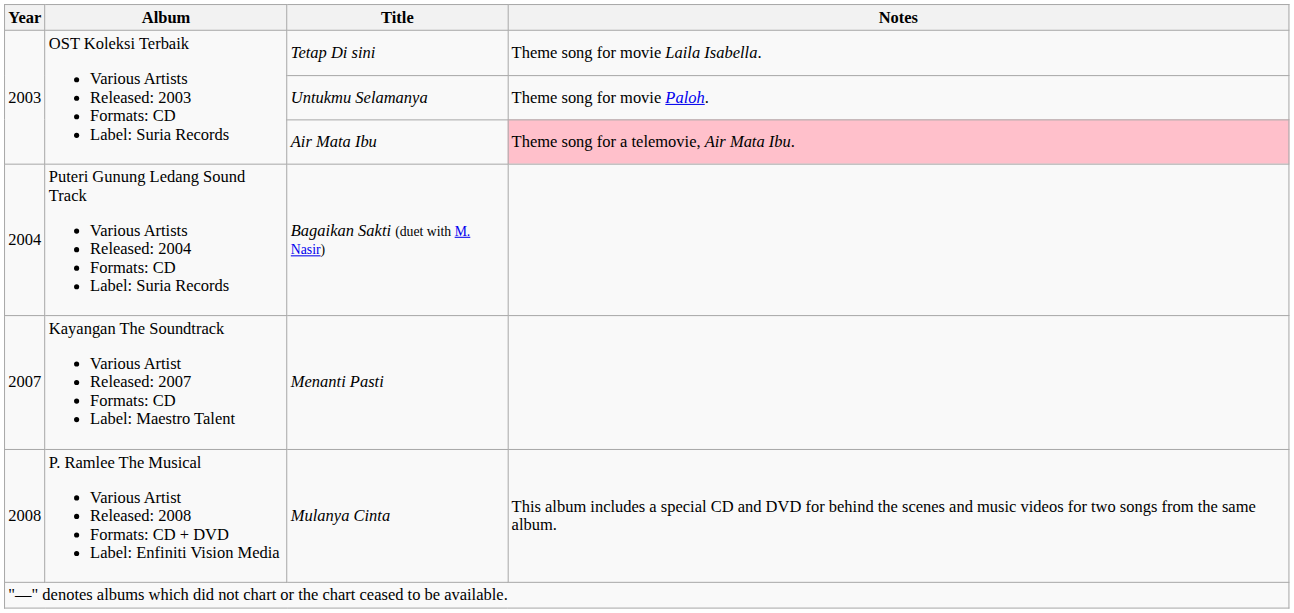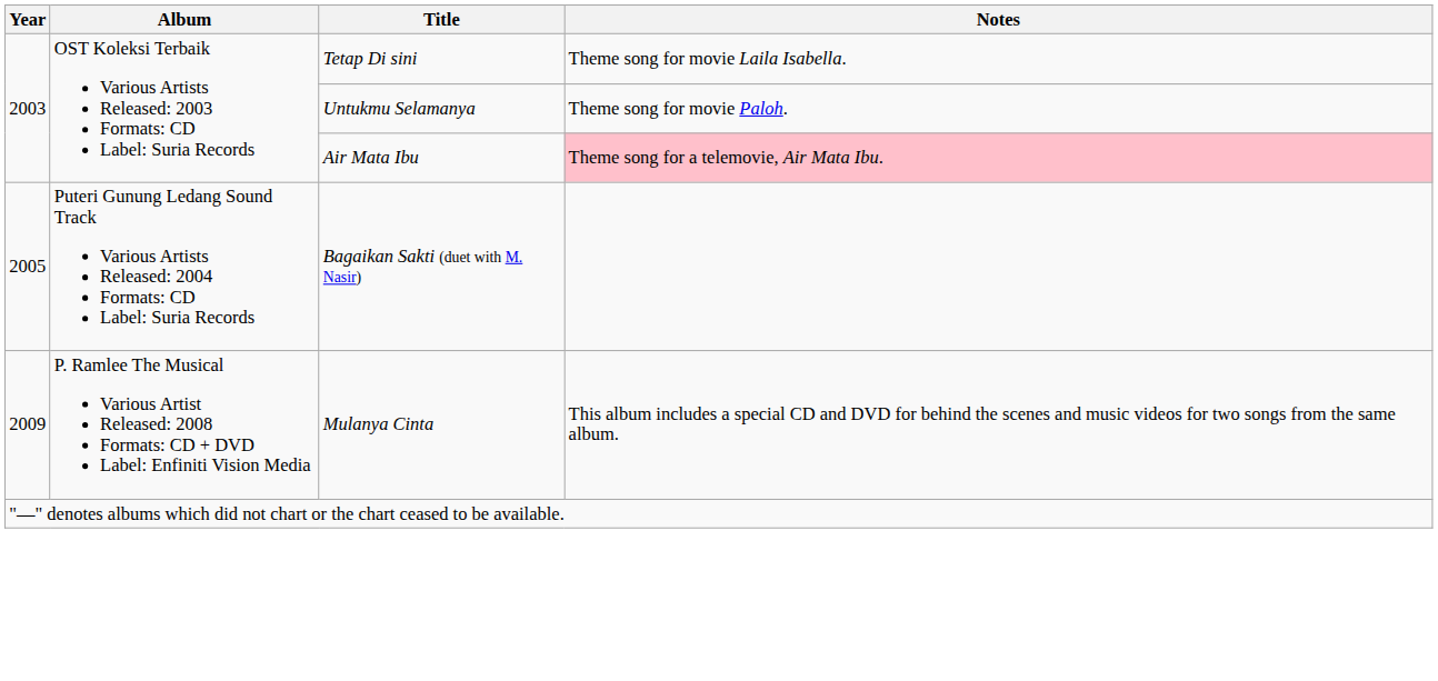 <table class="wikitable plainrowheaders">
 <tr>
 <th>Year</th>
 <th>Album</th>
 <th>Title</th>
 <th>Notes</th>
 </tr>
 <tr>
 <td rowspan="3">2003</td>
 <td rowspan="3">OST Koleksi Terbaik<br><ul><li>Various Artists</li><li>Released: 2003</li><li>Formats: CD</li><li>Label: Suria Records</li></ul></td>
 <td><em>Tetap Di sini</em></td>
 <td>Theme song for movie <em>Laila Isabella</em>.</td>
 </tr>
 <tr>
 <td><em>Untukmu Selamanya</em></td>
 <td>Theme song for movie <em><a href='#'>Paloh</a></em>.</td>
 </tr>
 <tr>
 <td><em>Air Mata Ibu</em></td>
 <td style="background: pink;">Theme song for a telemovie, <em>Air Mata Ibu</em>.</td>
 </tr>
 <tr>
-<td>2004</td>
+<td>2005</td>
 <td>Puteri Gunung Ledang Sound Track<br><ul><li>Various Artists</li><li>Released: 2004</li><li>Formats: CD</li><li>Label: Suria Records</li></ul></td>
 <td><em>Bagaikan Sakti</em> <small>(duet with <a href='#'>M. Nasir</a>)</small></td>
 <td></td>
 </tr>
 <tr>
-<td>2007</td>
-<td>Kayangan The Soundtrack<br><ul><li>Various Artist</li><li>Released: 2007</li><li>Formats: CD</li><li>Label: Maestro Talent</li></ul></td>
-<td><em>Menanti Pasti</em></td>
-<td></td>
-</tr>
-<tr>
-<td>2008</td>
+<td>2009</td>
 <td>P. Ramlee The Musical<br><ul><li>Various Artist</li><li>Released: 2008</li><li>Formats: CD + DVD</li><li>Label: Enfiniti Vision Media</li></ul></td>
 <td><em>Mulanya Cinta</em></td>
 <td>This album includes a special CD and DVD for behind the scenes and music videos for two songs from the same album.</td>
 </tr>
 <tr>
 <td colspan="4">"—" denotes albums which did not chart or the chart ceased to be available.</td>
 </tr>
 </table>
